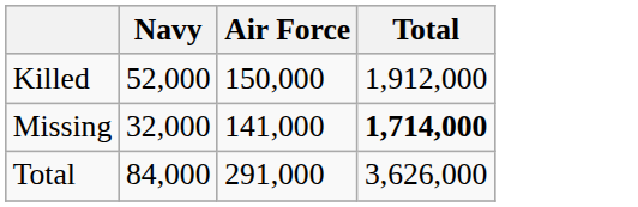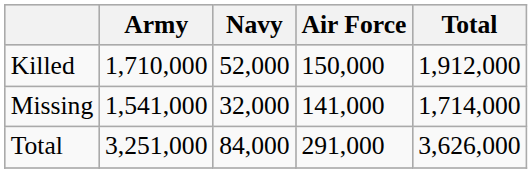 <table class="wikitable">
 <tr>
 <th></th>
+<th>Army</th>
 <th>Navy</th>
 <th>Air Force</th>
 <th>Total</th>
 </tr>
 <tr>
 <td>Killed</td>
+<td>1,710,000</td>
 <td>52,000</td>
 <td>150,000</td>
 <td>1,912,000</td>
 </tr>
 <tr>
 <td>Missing</td>
+<td>1,541,000</td>
 <td>32,000</td>
 <td>141,000</td>
-<td><strong>1,714,000</strong></td>
+<td>1,714,000</td>
 </tr>
 <tr>
 <td>Total</td>
+<td>3,251,000</td>
 <td>84,000</td>
 <td>291,000</td>
 <td>3,626,000</td>
 </tr>
 </table>
